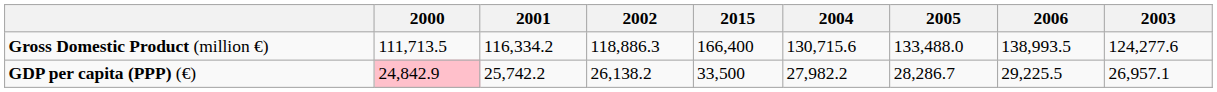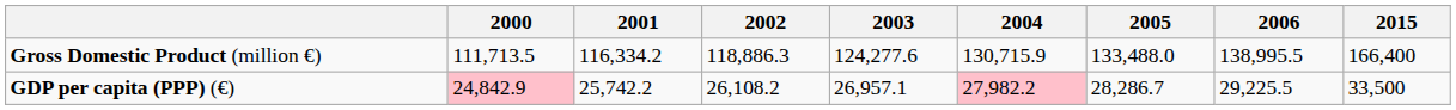 <table class="wikitable" style="width:70%;">
 <tr>
 <th></th>
 <th>2000</th>
 <th>2001</th>
 <th>2002</th>
-<th>2015</th>
+<th>2003</th>
 <th>2004</th>
 <th>2005</th>
 <th>2006</th>
-<th>2003</th>
+<th>2015</th>
 </tr>
 <tr>
 <td><strong>Gross Domestic Product</strong> (million €)</td>
 <td>111,713.5</td>
 <td>116,334.2</td>
 <td>118,886.3</td>
+<td>124,277.6</td>
+<td>130,715.9</td>
+<td>133,488.0</td>
+<td>138,995.5</td>
 <td>166,400</td>
-<td>130,715.6</td>
-<td>133,488.0</td>
-<td>138,993.5</td>
-<td>124,277.6</td>
 </tr>
 <tr>
 <td><strong>GDP per capita (PPP)</strong> (€)</td>
 <td style="background: pink;">24,842.9</td>
 <td>25,742.2</td>
-<td>26,138.2</td>
-<td>33,500</td>
-<td>27,982.2</td>
+<td>26,108.2</td>
+<td>26,957.1</td>
+<td style="background: pink;">27,982.2</td>
 <td>28,286.7</td>
 <td>29,225.5</td>
-<td>26,957.1</td>
+<td>33,500</td>
 </tr>
 </table>
